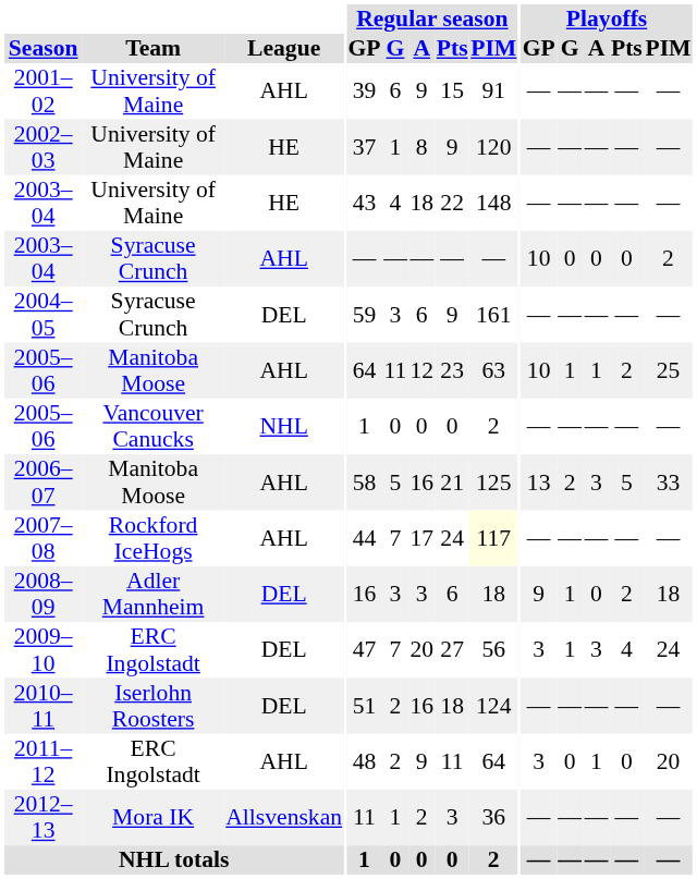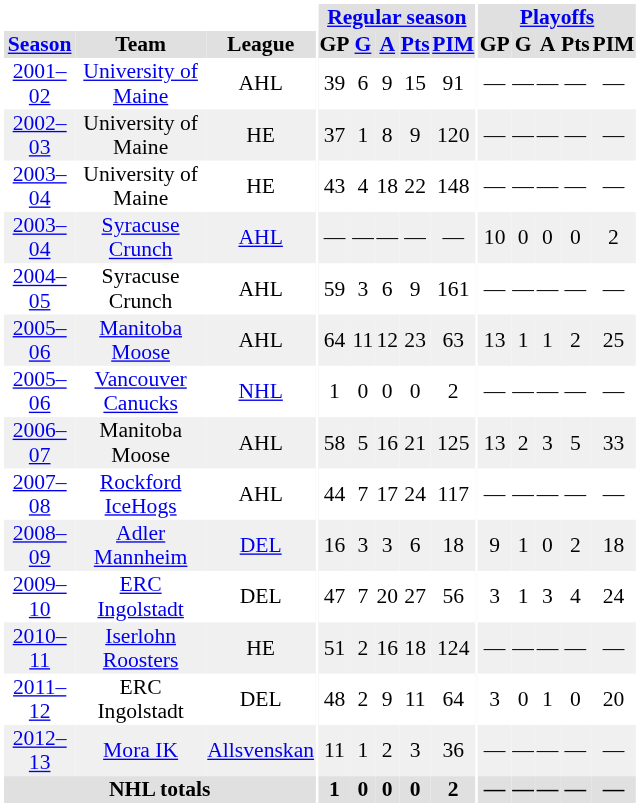 <table border="0" cellpadding="1" cellspacing="0" style="text-align:center; width:75%">
 <tr bgcolor="#e0e0e0">
 <th colspan="3" bgcolor="#ffffff"></th>
 <th rowspan="99" bgcolor="#ffffff"></th>
 <th colspan="5"><a href='#'>Regular season</a></th>
 <th rowspan="99" bgcolor="#ffffff"></th>
 <th colspan="5"><a href='#'>Playoffs</a></th>
 </tr>
 <tr bgcolor="#e0e0e0">
 <th><a href='#'>Season</a></th>
 <th>Team</th>
 <th>League</th>
 <th>GP</th>
 <th><a href='#'>G</a></th>
 <th><a href='#'>A</a></th>
 <th><a href='#'>Pts</a></th>
 <th><a href='#'>PIM</a></th>
 <th>GP</th>
 <th>G</th>
 <th>A</th>
 <th>Pts</th>
 <th>PIM</th>
 </tr>
 <tr ALIGN="center">
 <td><a href='#'>2001–02</a></td>
 <td><a href='#'>University of Maine</a></td>
 <td>AHL</td>
 <td>39</td>
 <td>6</td>
 <td>9</td>
 <td>15</td>
 <td>91</td>
 <td>—</td>
 <td>—</td>
 <td>—</td>
 <td>—</td>
 <td>—</td>
 </tr>
 <tr ALIGN="center" bgcolor="#f0f0f0">
 <td><a href='#'>2002–03</a></td>
 <td>University of Maine</td>
 <td>HE</td>
 <td>37</td>
 <td>1</td>
 <td>8</td>
 <td>9</td>
 <td>120</td>
 <td>—</td>
 <td>—</td>
 <td>—</td>
 <td>—</td>
 <td>—</td>
 </tr>
 <tr ALIGN="center">
 <td><a href='#'>2003–04</a></td>
 <td>University of Maine</td>
 <td>HE</td>
 <td>43</td>
 <td>4</td>
 <td>18</td>
 <td>22</td>
 <td>148</td>
 <td>—</td>
 <td>—</td>
 <td>—</td>
 <td>—</td>
 <td>—</td>
 </tr>
 <tr ALIGN="center" bgcolor="#f0f0f0">
 <td><a href='#'>2003–04</a></td>
 <td><a href='#'>Syracuse Crunch</a></td>
 <td><a href='#'>AHL</a></td>
 <td>—</td>
 <td>—</td>
 <td>—</td>
 <td>—</td>
 <td>—</td>
 <td>10</td>
 <td>0</td>
 <td>0</td>
 <td>0</td>
 <td>2</td>
 </tr>
 <tr ALIGN="center">
 <td><a href='#'>2004–05</a></td>
 <td>Syracuse Crunch</td>
-<td>DEL</td>
+<td>AHL</td>
 <td>59</td>
 <td>3</td>
 <td>6</td>
 <td>9</td>
 <td>161</td>
 <td>—</td>
 <td>—</td>
 <td>—</td>
 <td>—</td>
 <td>—</td>
 </tr>
 <tr ALIGN="center" bgcolor="#f0f0f0">
 <td><a href='#'>2005–06</a></td>
 <td><a href='#'>Manitoba Moose</a></td>
 <td>AHL</td>
 <td>64</td>
 <td>11</td>
 <td>12</td>
 <td>23</td>
 <td>63</td>
-<td>10</td>
+<td>13</td>
 <td>1</td>
 <td>1</td>
 <td>2</td>
 <td>25</td>
 </tr>
 <tr ALIGN="center">
 <td><a href='#'>2005–06</a></td>
 <td><a href='#'>Vancouver Canucks</a></td>
 <td><a href='#'>NHL</a></td>
 <td>1</td>
 <td>0</td>
 <td>0</td>
 <td>0</td>
 <td>2</td>
 <td>—</td>
 <td>—</td>
 <td>—</td>
 <td>—</td>
 <td>—</td>
 </tr>
 <tr ALIGN="center" bgcolor="#f0f0f0">
 <td><a href='#'>2006–07</a></td>
 <td>Manitoba Moose</td>
 <td>AHL</td>
 <td>58</td>
 <td>5</td>
 <td>16</td>
 <td>21</td>
 <td>125</td>
 <td>13</td>
 <td>2</td>
 <td>3</td>
 <td>5</td>
 <td>33</td>
 </tr>
 <tr ALIGN="center">
 <td><a href='#'>2007–08</a></td>
 <td><a href='#'>Rockford IceHogs</a></td>
 <td>AHL</td>
 <td>44</td>
 <td>7</td>
 <td>17</td>
 <td>24</td>
-<td style="background: lightyellow;">117</td>
+<td>117</td>
 <td>—</td>
 <td>—</td>
 <td>—</td>
 <td>—</td>
 <td>—</td>
 </tr>
 <tr ALIGN="center" bgcolor="#f0f0f0">
 <td><a href='#'>2008–09</a></td>
 <td><a href='#'>Adler Mannheim</a></td>
 <td><a href='#'>DEL</a></td>
 <td>16</td>
 <td>3</td>
 <td>3</td>
 <td>6</td>
 <td>18</td>
 <td>9</td>
 <td>1</td>
 <td>0</td>
 <td>2</td>
 <td>18</td>
 </tr>
 <tr ALIGN="center">
 <td><a href='#'>2009–10</a></td>
 <td><a href='#'>ERC Ingolstadt</a></td>
 <td>DEL</td>
 <td>47</td>
 <td>7</td>
 <td>20</td>
 <td>27</td>
 <td>56</td>
 <td>3</td>
 <td>1</td>
 <td>3</td>
 <td>4</td>
 <td>24</td>
 </tr>
 <tr ALIGN="center" bgcolor="#f0f0f0">
 <td><a href='#'>2010–11</a></td>
 <td><a href='#'>Iserlohn Roosters</a></td>
-<td>DEL</td>
+<td>HE</td>
 <td>51</td>
 <td>2</td>
 <td>16</td>
 <td>18</td>
 <td>124</td>
 <td>—</td>
 <td>—</td>
 <td>—</td>
 <td>—</td>
 <td>—</td>
 </tr>
 <tr ALIGN="center">
 <td><a href='#'>2011–12</a></td>
 <td>ERC Ingolstadt</td>
-<td>AHL</td>
+<td>DEL</td>
 <td>48</td>
 <td>2</td>
 <td>9</td>
 <td>11</td>
 <td>64</td>
 <td>3</td>
 <td>0</td>
 <td>1</td>
 <td>0</td>
 <td>20</td>
 </tr>
 <tr ALIGN="center" bgcolor="#f0f0f0">
 <td><a href='#'>2012–13</a></td>
 <td><a href='#'>Mora IK</a></td>
 <td><a href='#'>Allsvenskan</a></td>
 <td>11</td>
 <td>1</td>
 <td>2</td>
 <td>3</td>
 <td>36</td>
 <td>—</td>
 <td>—</td>
 <td>—</td>
 <td>—</td>
 <td>—</td>
 </tr>
 <tr bgcolor="#e0e0e0">
 <th colspan="3">NHL totals</th>
 <th>1</th>
 <th>0</th>
 <th>0</th>
 <th>0</th>
 <th>2</th>
 <th>—</th>
 <th>—</th>
 <th>—</th>
 <th>—</th>
 <th>—</th>
 </tr>
 </table>
